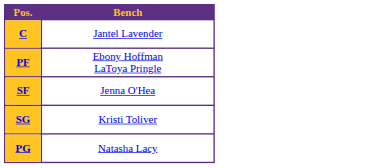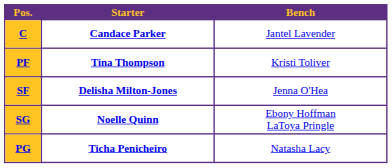 <table style="text-align: center; background:#5c2f83; color:#FFC322">
 <tr>
 <th width="50">Pos.</th>
+<th width="250">Starter</th>
 <th width="250">Bench</th>
 </tr>
 <tr style="height:40px; background:white; color:#092C57">
 <th style="background:#FFC322"><a href='#'><span>C</span></a></th>
+<td><strong><a href='#'>Candace Parker</a></strong></td>
 <td><a href='#'>Jantel Lavender</a></td>
 </tr>
 <tr style="height:40px; background:white; color:#092C57">
 <th style="background:#FFC322"><a href='#'><span>PF</span></a></th>
-<td><a href='#'>Ebony Hoffman</a><br><a href='#'>LaToya Pringle</a></td>
+<td><strong><a href='#'>Tina Thompson</a></strong></td>
+<td><a href='#'>Kristi Toliver</a></td>
 </tr>
 <tr style="height:40px; background:white; color:#092C57">
 <th style="background:#FFC322"><a href='#'><span>SF</span></a></th>
+<td><strong><a href='#'>Delisha Milton-Jones</a></strong></td>
 <td><a href='#'>Jenna O'Hea</a></td>
 </tr>
 <tr style="height:40px; background:white; color:#092C57">
 <th style="background:#FFC322"><a href='#'><span>SG</span></a></th>
-<td><a href='#'>Kristi Toliver</a></td>
+<td><strong><a href='#'>Noelle Quinn</a></strong></td>
+<td><a href='#'>Ebony Hoffman</a><br><a href='#'>LaToya Pringle</a></td>
 </tr>
 <tr style="height:40px; background:white; color:#092C57">
 <th style="background:#FFC322"><a href='#'><span>PG</span></a></th>
+<td><strong><a href='#'>Ticha Penicheiro</a></strong></td>
 <td><a href='#'>Natasha Lacy</a></td>
 </tr>
 </table>
